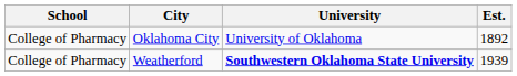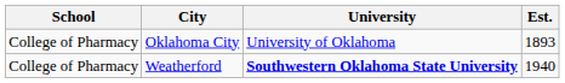 <table class="wikitable sortable">
 <tr>
 <th scope="col">School</th>
 <th scope="col">City</th>
 <th scope="col">University</th>
 <th scope="col">Est.</th>
 </tr>
 <tr>
 <td>College of Pharmacy</td>
 <td><a href='#'>Oklahoma City</a></td>
 <td><a href='#'>University of Oklahoma</a></td>
-<td>1892</td>
+<td>1893</td>
 </tr>
 <tr>
 <td>College of Pharmacy</td>
 <td><a href='#'>Weatherford</a></td>
 <td><strong><a href='#'>Southwestern Oklahoma State University</a></strong></td>
-<td>1939</td>
+<td>1940</td>
 </tr>
 </table>
